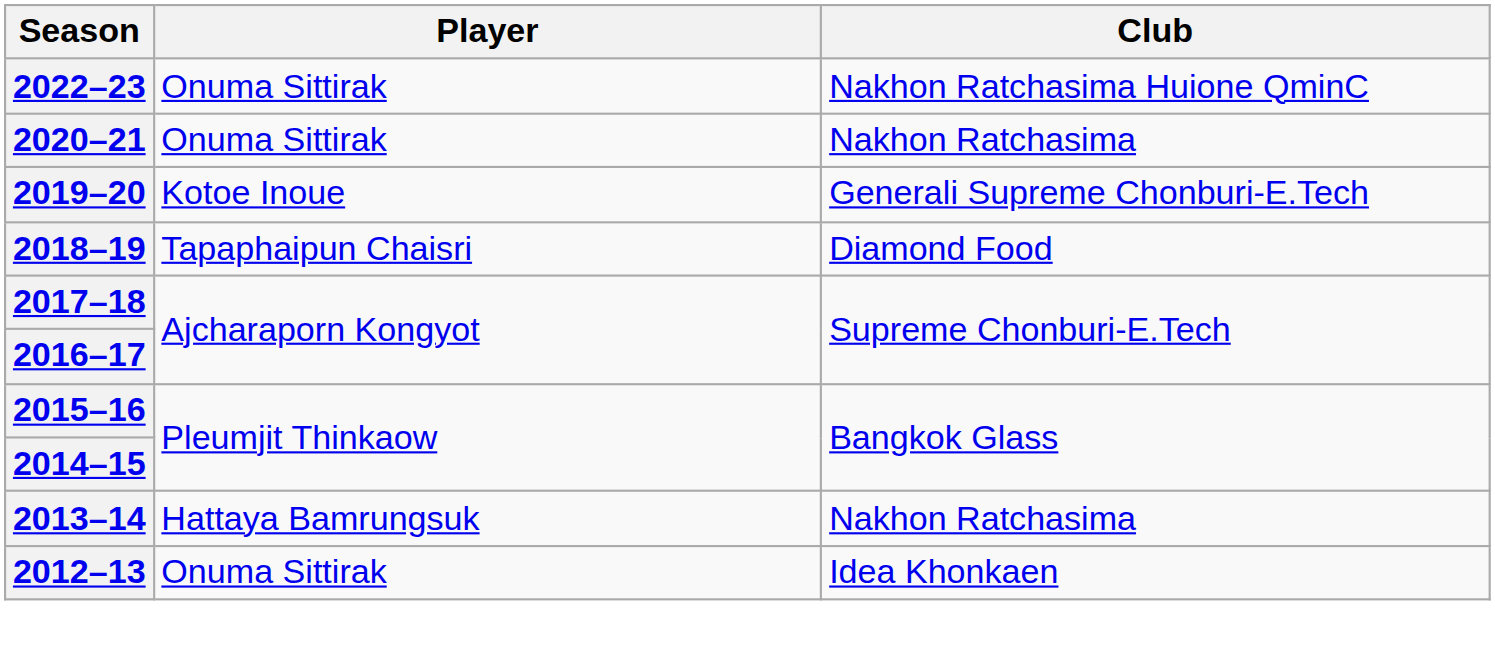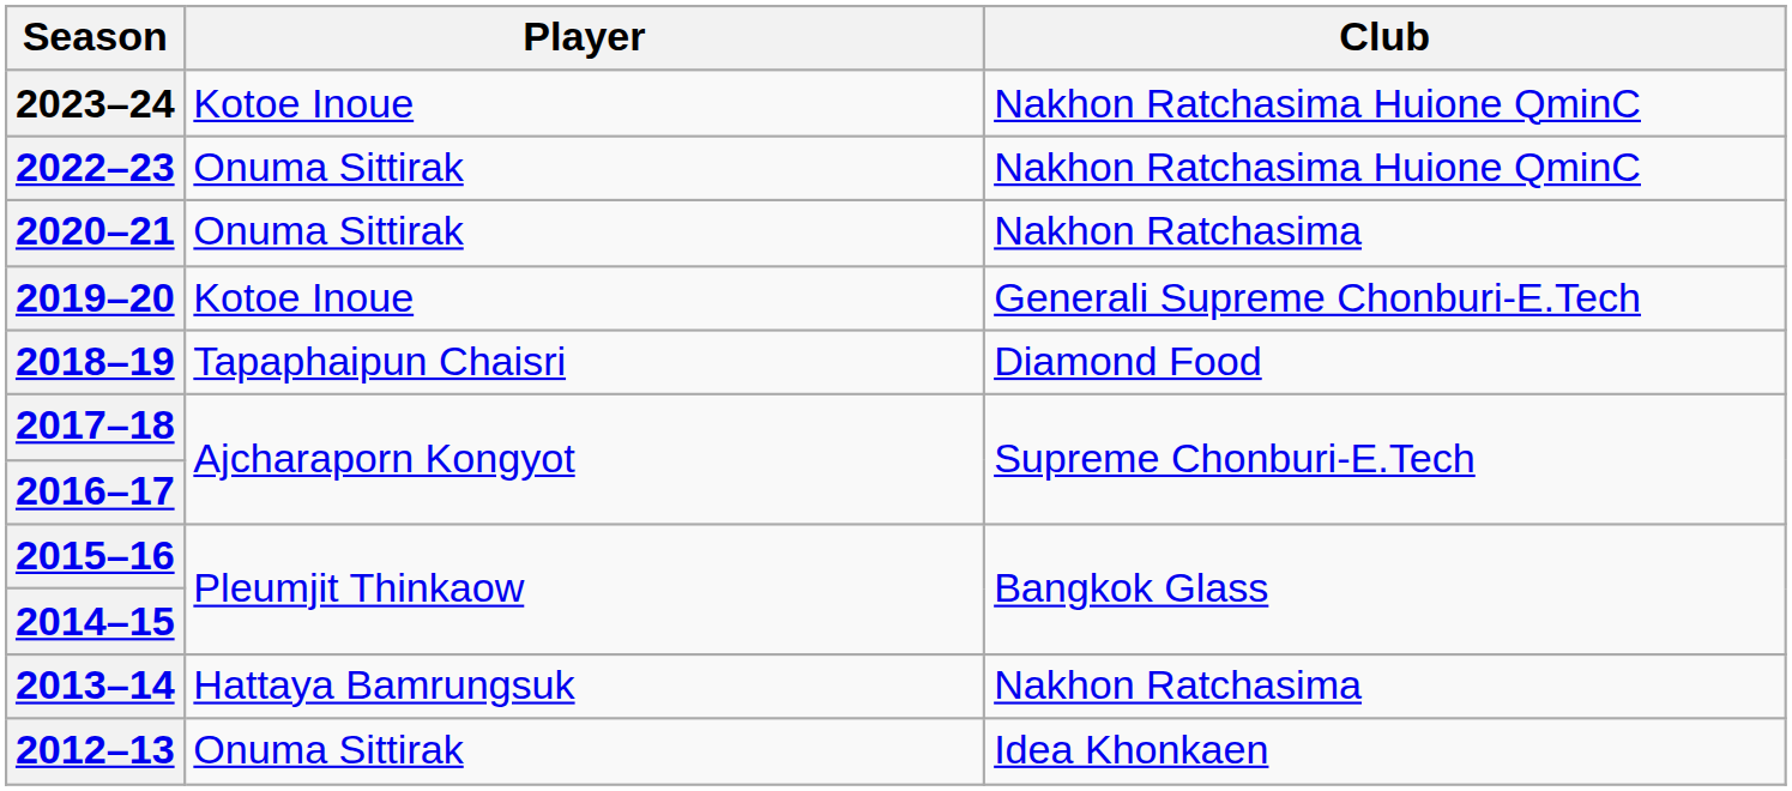 <table class=wikitable>
 <tr>
 <th>Season</th>
 <th width=45%>Player</th>
 <th width=45%>Club</th>
+</tr>
+<tr>
+<th>2023–24</th>
+<td> <a href='#'>Kotoe Inoue</a></td>
+<td><a href='#'>Nakhon Ratchasima Huione QminC</a></td>
 </tr>
 <tr>
 <th><a href='#'>2022–23</a></th>
 <td> <a href='#'>Onuma Sittirak</a></td>
 <td><a href='#'>Nakhon Ratchasima Huione QminC</a></td>
 </tr>
 <tr>
 <th><a href='#'>2020–21</a></th>
 <td> <a href='#'>Onuma Sittirak</a></td>
 <td><a href='#'>Nakhon Ratchasima</a></td>
 </tr>
 <tr>
 <th><a href='#'>2019–20</a></th>
 <td> <a href='#'>Kotoe Inoue</a></td>
 <td><a href='#'>Generali Supreme Chonburi-E.Tech</a></td>
 </tr>
 <tr>
 <th><a href='#'>2018–19</a></th>
 <td> <a href='#'>Tapaphaipun Chaisri</a></td>
 <td><a href='#'>Diamond Food</a></td>
 </tr>
 <tr>
 <th><a href='#'>2017–18</a></th>
 <td rowspan="2"> <a href='#'>Ajcharaporn Kongyot</a></td>
 <td rowspan="2"><a href='#'>Supreme Chonburi-E.Tech</a></td>
 </tr>
 <tr>
 <th><a href='#'>2016–17</a></th>
 </tr>
 <tr>
 <th><a href='#'>2015–16</a></th>
 <td rowspan="2"> <a href='#'>Pleumjit Thinkaow</a></td>
 <td rowspan="2"><a href='#'>Bangkok Glass</a></td>
 </tr>
 <tr>
 <th><a href='#'>2014–15</a></th>
 </tr>
 <tr>
 <th><a href='#'>2013–14</a></th>
 <td> <a href='#'>Hattaya Bamrungsuk</a></td>
 <td><a href='#'>Nakhon Ratchasima</a></td>
 </tr>
 <tr>
 <th><a href='#'>2012–13</a></th>
 <td> <a href='#'>Onuma Sittirak</a></td>
 <td><a href='#'>Idea Khonkaen</a></td>
 </tr>
 </table>
